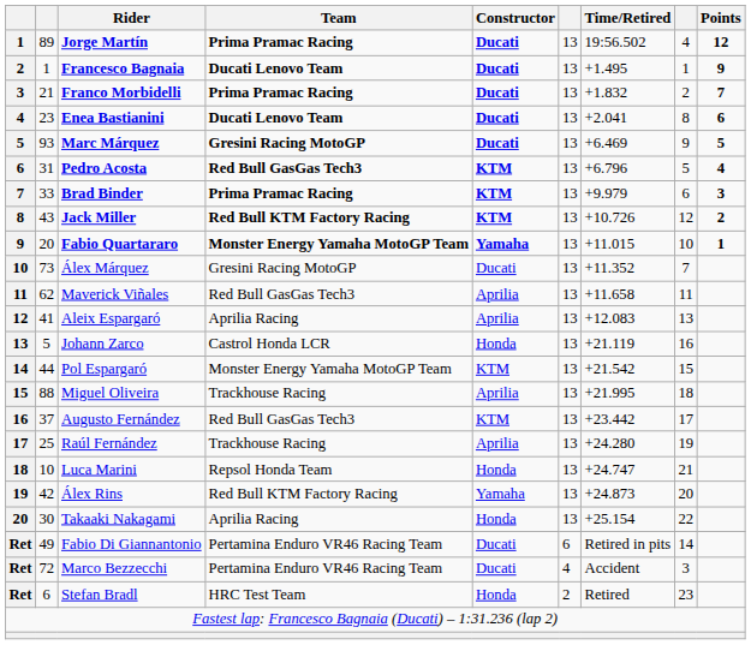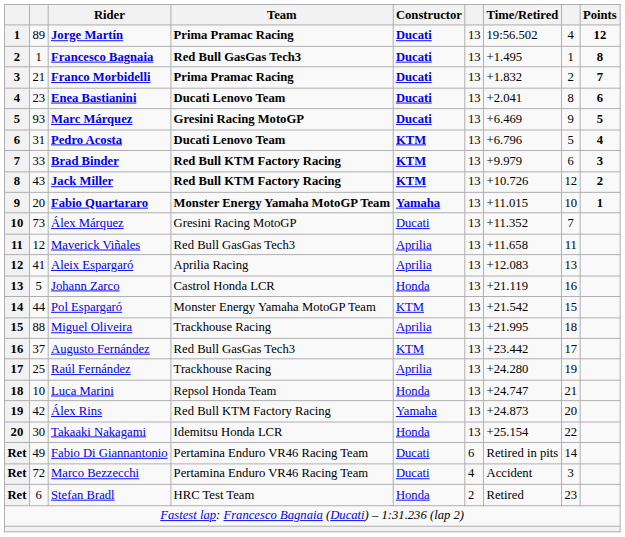 <table class="wikitable sortable" style="font-size: 85%;">
 <tr>
 <th scope="col"></th>
 <th scope="col"></th>
 <th scope="col">Rider</th>
 <th scope="col">Team</th>
 <th scope="col">Constructor</th>
 <th scope="col" class="unsortable"></th>
 <th scope="col" class="unsortable">Time/Retired</th>
 <th scope="col"></th>
 <th scope="col">Points</th>
 </tr>
 <tr>
 <th scope="row">1</th>
 <td align="center">89</td>
 <td data-sort-value="mart"> <strong><a href='#'>Jorge Martín</a></strong></td>
 <td><strong>Prima Pramac Racing</strong></td>
 <td><strong><a href='#'>Ducati</a></strong></td>
 <td>13</td>
 <td>19:56.502</td>
 <td align="center">4</td>
 <td align="center"><strong>12</strong></td>
 </tr>
 <tr>
 <th scope="row">2</th>
 <td align="center">1</td>
 <td data-sort-value="bag"> <strong><a href='#'>Francesco Bagnaia</a></strong></td>
-<td><strong>Ducati Lenovo Team</strong></td>
+<td><strong>Red Bull GasGas Tech3</strong></td>
 <td><strong><a href='#'>Ducati</a></strong></td>
 <td>13</td>
 <td>+1.495</td>
 <td align="center">1</td>
-<td align="center"><strong>9</strong></td>
+<td align="center"><strong>8</strong></td>
 </tr>
 <tr>
 <th scope="row">3</th>
 <td align="center">21</td>
 <td data-sort-value="mor"> <strong><a href='#'>Franco Morbidelli</a></strong></td>
 <td><strong>Prima Pramac Racing</strong></td>
 <td><strong><a href='#'>Ducati</a></strong></td>
 <td>13</td>
 <td>+1.832</td>
 <td align="center">2</td>
 <td align="center"><strong>7</strong></td>
 </tr>
 <tr>
 <th scope="row">4</th>
 <td align="center">23</td>
 <td data-sort-value="bas"> <strong><a href='#'>Enea Bastianini</a></strong></td>
 <td><strong>Ducati Lenovo Team</strong></td>
 <td><strong><a href='#'>Ducati</a></strong></td>
 <td>13</td>
 <td>+2.041</td>
 <td align="center">8</td>
 <td align="center"><strong>6</strong></td>
 </tr>
 <tr>
 <th scope="row">5</th>
 <td align="center">93</td>
 <td data-sort-value="marqm"> <strong><a href='#'>Marc Márquez</a></strong></td>
 <td><strong>Gresini Racing MotoGP</strong></td>
 <td><strong><a href='#'>Ducati</a></strong></td>
 <td>13</td>
 <td>+6.469</td>
 <td align="center">9</td>
 <td align="center"><strong>5</strong></td>
 </tr>
 <tr>
 <th scope="row">6</th>
 <td align="center">31</td>
 <td data-sort-value="aco"> <strong><a href='#'>Pedro Acosta</a></strong></td>
-<td><strong>Red Bull GasGas Tech3</strong></td>
+<td><strong>Ducati Lenovo Team</strong></td>
 <td><strong><a href='#'>KTM</a></strong></td>
 <td>13</td>
 <td>+6.796</td>
 <td align="center">5</td>
 <td align="center"><strong>4</strong></td>
 </tr>
 <tr>
 <th scope="row">7</th>
 <td align="center">33</td>
 <td data-sort-value="bin"> <strong><a href='#'>Brad Binder</a></strong></td>
-<td><strong>Prima Pramac Racing</strong></td>
+<td><strong>Red Bull KTM Factory Racing</strong></td>
 <td><strong><a href='#'>KTM</a></strong></td>
 <td>13</td>
 <td>+9.979</td>
 <td align="center">6</td>
 <td align="center"><strong>3</strong></td>
 </tr>
 <tr>
 <th scope="row">8</th>
 <td align="center">43</td>
 <td data-sort-value="mil"><strong> <a href='#'>Jack Miller</a></strong></td>
 <td><strong>Red Bull KTM Factory Racing</strong></td>
 <td><strong><a href='#'>KTM</a></strong></td>
 <td>13</td>
 <td>+10.726</td>
 <td align="center">12</td>
 <td align="center"><strong>2</strong></td>
 </tr>
 <tr>
 <th scope="row">9</th>
 <td align="center">20</td>
 <td data-sort-value="qua"> <strong><a href='#'>Fabio Quartararo</a></strong></td>
 <td><strong>Monster Energy Yamaha MotoGP Team</strong></td>
 <td><strong><a href='#'>Yamaha</a></strong></td>
 <td>13</td>
 <td>+11.015</td>
 <td align="center">10</td>
 <td align="center"><strong>1</strong></td>
 </tr>
 <tr>
 <th scope="row">10</th>
 <td align="center">73</td>
 <td data-sort-value="marqa"> <a href='#'>Álex Márquez</a></td>
 <td>Gresini Racing MotoGP</td>
 <td><a href='#'>Ducati</a></td>
 <td>13</td>
 <td>+11.352</td>
 <td align="center">7</td>
 <td align="center"></td>
 </tr>
 <tr>
 <th scope="row">11</th>
-<td align="center">62</td>
+<td align="center">12</td>
 <td data-sort-value="vin"> <a href='#'>Maverick Viñales</a></td>
 <td>Red Bull GasGas Tech3</td>
 <td><a href='#'>Aprilia</a></td>
 <td>13</td>
 <td>+11.658</td>
 <td align="center">11</td>
 <td align="center"></td>
 </tr>
 <tr>
 <th scope="row">12</th>
 <td align="center">41</td>
 <td data-sort-value="esp"> <a href='#'>Aleix Espargaró</a></td>
 <td>Aprilia Racing</td>
 <td><a href='#'>Aprilia</a></td>
 <td>13</td>
 <td>+12.083</td>
 <td align="center">13</td>
 <td align="center"></td>
 </tr>
 <tr>
 <th scope="row">13</th>
 <td align="center">5</td>
 <td data-sort-value="zar"> <a href='#'>Johann Zarco</a></td>
 <td>Castrol Honda LCR</td>
 <td><a href='#'>Honda</a></td>
 <td>13</td>
 <td>+21.119</td>
 <td align="center">16</td>
 <td align="center"></td>
 </tr>
 <tr>
 <th scope="row">14</th>
 <td align="center">44</td>
 <td data-sort-value="esp"> <a href='#'>Pol Espargaró</a></td>
 <td>Monster Energy Yamaha MotoGP Team</td>
 <td><a href='#'>KTM</a></td>
 <td>13</td>
 <td>+21.542</td>
 <td align="center">15</td>
 <td align="center"></td>
 </tr>
 <tr>
 <th scope="row">15</th>
 <td align="center">88</td>
 <td data-sort-value="oli"> <a href='#'>Miguel Oliveira</a></td>
 <td>Trackhouse Racing</td>
 <td><a href='#'>Aprilia</a></td>
 <td>13</td>
 <td>+21.995</td>
 <td align="center">18</td>
 <td align="center"></td>
 </tr>
 <tr>
 <th scope="row">16</th>
 <td align="center">37</td>
 <td data-sort-value="fera"> <a href='#'>Augusto Fernández</a></td>
 <td>Red Bull GasGas Tech3</td>
 <td><a href='#'>KTM</a></td>
 <td>13</td>
 <td>+23.442</td>
 <td align="center">17</td>
 <td align="center"></td>
 </tr>
 <tr>
 <th scope="row">17</th>
 <td align="center">25</td>
 <td data-sort-value="ferr"> <a href='#'>Raúl Fernández</a></td>
 <td>Trackhouse Racing</td>
 <td><a href='#'>Aprilia</a></td>
 <td>13</td>
 <td>+24.280</td>
 <td align="center">19</td>
 <td align="center"></td>
 </tr>
 <tr>
 <th scope="row">18</th>
 <td align="center">10</td>
 <td data-sort-value="mari"> <a href='#'>Luca Marini</a></td>
 <td>Repsol Honda Team</td>
 <td><a href='#'>Honda</a></td>
 <td>13</td>
 <td>+24.747</td>
 <td align="center">21</td>
 <td align="center"></td>
 </tr>
 <tr>
 <th scope="row">19</th>
 <td align="center">42</td>
 <td data-sort-value="rin"> <a href='#'>Álex Rins</a></td>
 <td>Red Bull KTM Factory Racing</td>
 <td><a href='#'>Yamaha</a></td>
 <td>13</td>
 <td>+24.873</td>
 <td align="center">20</td>
 <td align="center"></td>
 </tr>
 <tr>
 <th scope="row">20</th>
 <td align="center">30</td>
 <td data-sort-value="nak"> <a href='#'>Takaaki Nakagami</a></td>
-<td>Aprilia Racing</td>
+<td>Idemitsu Honda LCR</td>
 <td><a href='#'>Honda</a></td>
 <td>13</td>
 <td>+25.154</td>
 <td align="center">22</td>
 <td align="center"></td>
 </tr>
 <tr>
 <th scope="row">Ret</th>
 <td align="center">49</td>
 <td data-sort-value="dig"> <a href='#'>Fabio Di Giannantonio</a></td>
 <td>Pertamina Enduro VR46 Racing Team</td>
 <td><a href='#'>Ducati</a></td>
 <td>6</td>
 <td>Retired in pits</td>
 <td align="center">14</td>
 <td align="center"></td>
 </tr>
 <tr>
 <th scope="row">Ret</th>
 <td align="center">72</td>
 <td data-sort-value="bez"> <a href='#'>Marco Bezzecchi</a></td>
 <td>Pertamina Enduro VR46 Racing Team</td>
 <td><a href='#'>Ducati</a></td>
 <td>4</td>
 <td>Accident</td>
 <td align="center">3</td>
 <td align="center"></td>
 </tr>
 <tr>
 <th scope="row">Ret</th>
 <td align="center">6</td>
 <td data-sort-value="bra"> <a href='#'>Stefan Bradl</a></td>
 <td>HRC Test Team</td>
 <td><a href='#'>Honda</a></td>
 <td>2</td>
 <td>Retired</td>
 <td align="center">23</td>
 <td align="center"></td>
 </tr>
 <tr class="sortbottom">
 <td colspan="9" style="text-align:center"><em><a href='#'>Fastest lap</a>:  <a href='#'>Francesco Bagnaia</a> (<a href='#'>Ducati</a>) – 1:31.236 (lap 2)</em></td>
 </tr>
 <tr class="sortbottom">
 <th colspan=9></th>
 </tr>
 </table>
